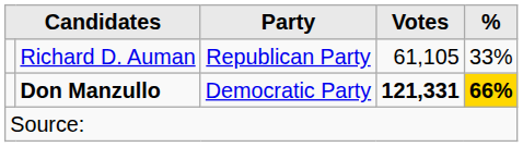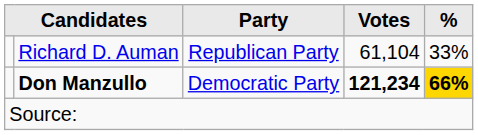 <table class=wikitable style="font-size:95%; text-align:right;">
 <tr>
 <th style="background:#e9e9e9; text-align:center;" colspan="2">Candidates</th>
 <th style="background:#e9e9e9; text-align:center;">Party</th>
 <th style="background:#e9e9e9; text-align:center;">Votes</th>
 <th style="background:#e9e9e9; text-align:center;">%</th>
 </tr>
 <tr>
 <td></td>
 <td align=left><a href='#'>Richard D. Auman</a></td>
 <td align=center><a href='#'>Republican Party</a></td>
-<td>61,105</td>
+<td>61,104</td>
 <td>33%</td>
 </tr>
 <tr>
 <td></td>
 <td align=left><strong>Don Manzullo</strong></td>
 <td align=center><a href='#'>Democratic Party</a></td>
-<td><strong>121,331</strong></td>
+<td><strong>121,234</strong></td>
 <td style="background: gold;"><strong>66%</strong></td>
 </tr>
 <tr>
 <td style="text-align:left;" colspan="6">Source:</td>
 </tr>
 </table>
